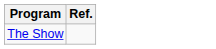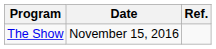 <table class="wikitable" style="text-align:center;">
 <tr>
 <th>Program</th>
+<th>Date</th>
 <th>Ref.</th>
 </tr>
 <tr>
 <td><a href='#'>The Show</a></td>
+<td>November 15, 2016</td>
 <td></td>
 </tr>
 </table>
